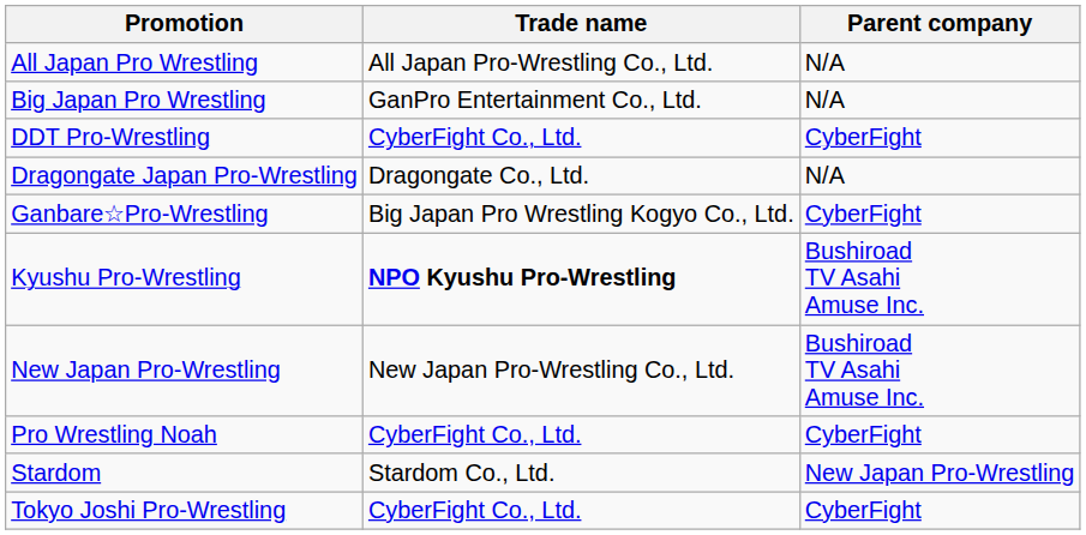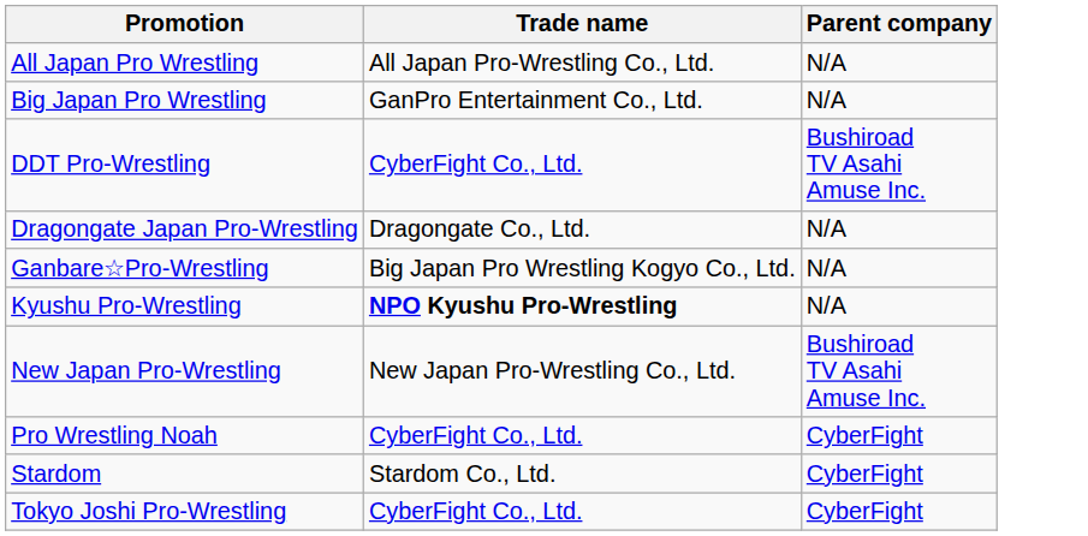 <table class="wikitable">
 <tr>
 <th>Promotion</th>
 <th>Trade name</th>
 <th>Parent company</th>
 </tr>
 <tr>
 <td><a href='#'>All Japan Pro Wrestling</a></td>
 <td>All Japan Pro-Wrestling Co., Ltd.</td>
 <td>N/A</td>
 </tr>
 <tr>
 <td><a href='#'>Big Japan Pro Wrestling</a></td>
 <td>GanPro Entertainment Co., Ltd.</td>
 <td>N/A</td>
 </tr>
 <tr>
 <td><a href='#'>DDT Pro-Wrestling</a></td>
 <td><a href='#'>CyberFight Co., Ltd.</a></td>
-<td><a href='#'>CyberFight</a></td>
+<td><a href='#'>Bushiroad</a><br><a href='#'>TV Asahi</a><br><a href='#'>Amuse Inc.</a></td>
 </tr>
 <tr>
 <td><a href='#'>Dragongate Japan Pro-Wrestling</a></td>
 <td>Dragongate Co., Ltd.</td>
 <td>N/A</td>
 </tr>
 <tr>
 <td><a href='#'>Ganbare☆Pro-Wrestling</a></td>
 <td>Big Japan Pro Wrestling Kogyo Co., Ltd.</td>
-<td><a href='#'>CyberFight</a></td>
+<td>N/A</td>
 </tr>
 <tr>
 <td><a href='#'>Kyushu Pro-Wrestling</a></td>
 <td><strong><a href='#'>NPO</a> Kyushu Pro-Wrestling</strong></td>
-<td><a href='#'>Bushiroad</a><br><a href='#'>TV Asahi</a><br><a href='#'>Amuse Inc.</a></td>
+<td>N/A</td>
 </tr>
 <tr>
 <td><a href='#'>New Japan Pro-Wrestling</a></td>
 <td>New Japan Pro-Wrestling Co., Ltd.</td>
 <td><a href='#'>Bushiroad</a><br><a href='#'>TV Asahi</a><br><a href='#'>Amuse Inc.</a></td>
 </tr>
 <tr>
 <td><a href='#'>Pro Wrestling Noah</a></td>
 <td><a href='#'>CyberFight Co., Ltd.</a></td>
 <td><a href='#'>CyberFight</a></td>
 </tr>
 <tr>
 <td><a href='#'>Stardom</a></td>
 <td>Stardom Co., Ltd.</td>
-<td><a href='#'>New Japan Pro-Wrestling</a></td>
+<td><a href='#'>CyberFight</a></td>
 </tr>
 <tr>
 <td><a href='#'>Tokyo Joshi Pro-Wrestling</a></td>
 <td><a href='#'>CyberFight Co., Ltd.</a></td>
 <td><a href='#'>CyberFight</a></td>
 </tr>
 </table>
